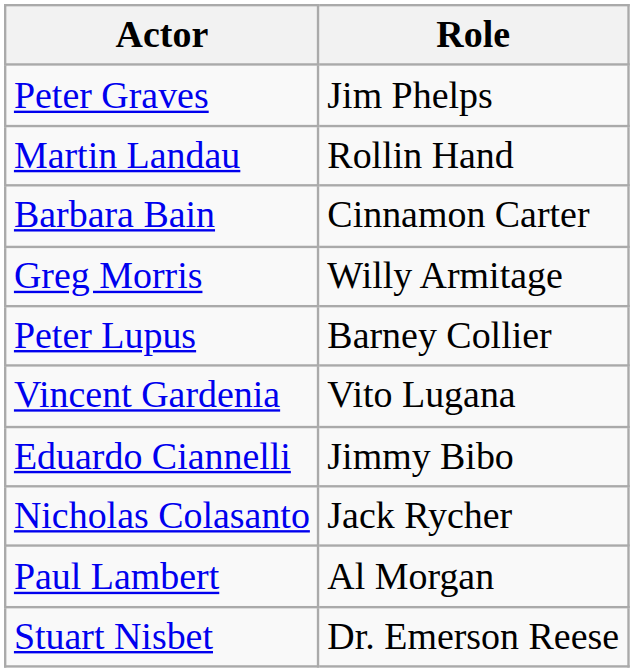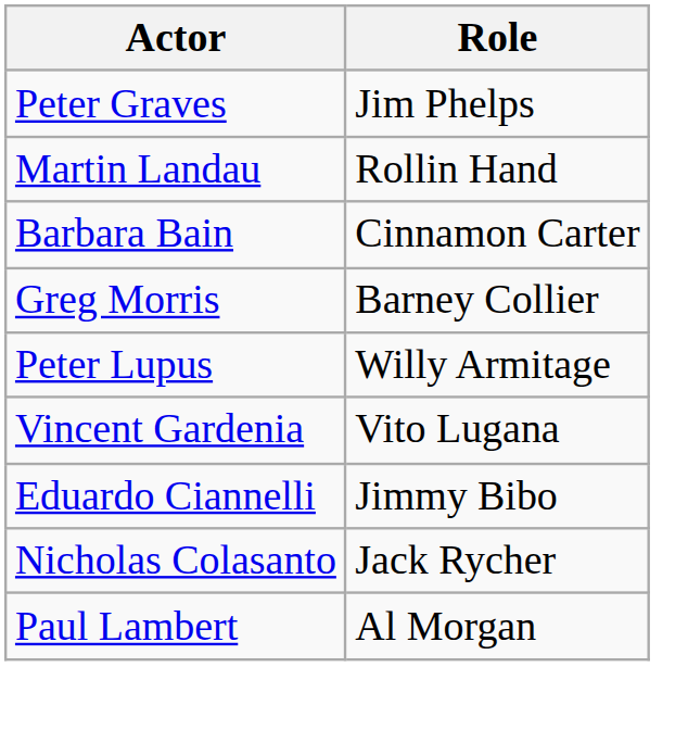 <table class="wikitable">
 <tr>
 <th>Actor</th>
 <th>Role</th>
 </tr>
 <tr>
 <td><a href='#'>Peter Graves</a></td>
 <td>Jim Phelps</td>
 </tr>
 <tr>
 <td><a href='#'>Martin Landau</a></td>
 <td>Rollin Hand</td>
 </tr>
 <tr>
 <td><a href='#'>Barbara Bain</a></td>
 <td>Cinnamon Carter</td>
 </tr>
 <tr>
 <td><a href='#'>Greg Morris</a></td>
-<td>Willy Armitage</td>
+<td>Barney Collier</td>
 </tr>
 <tr>
 <td><a href='#'>Peter Lupus</a></td>
-<td>Barney Collier</td>
+<td>Willy Armitage</td>
 </tr>
 <tr>
 <td><a href='#'>Vincent Gardenia</a></td>
 <td>Vito Lugana</td>
 </tr>
 <tr>
 <td><a href='#'>Eduardo Ciannelli</a></td>
 <td>Jimmy Bibo</td>
 </tr>
 <tr>
 <td><a href='#'>Nicholas Colasanto</a></td>
 <td>Jack Rycher</td>
 </tr>
 <tr>
 <td><a href='#'>Paul Lambert</a></td>
 <td>Al Morgan</td>
 </tr>
-<tr>
-<td><a href='#'>Stuart Nisbet</a></td>
-<td>Dr. Emerson Reese</td>
-</tr>
 </table>
